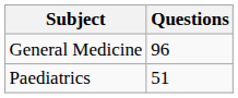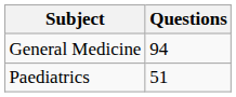 <table class="wikitable">
 <tr>
 <th>Subject</th>
 <th>Questions</th>
 </tr>
 <tr>
 <td>General Medicine</td>
-<td>96</td>
+<td>94</td>
 </tr>
 <tr>
 <td>Paediatrics</td>
 <td>51</td>
 </tr>
 </table>
